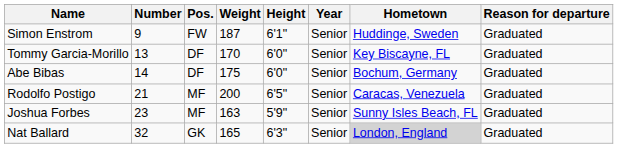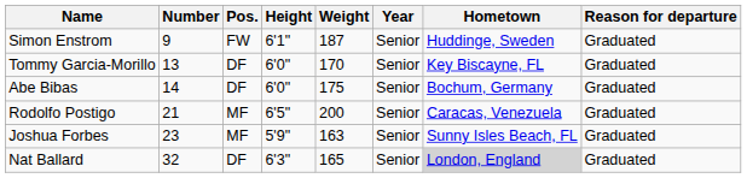 <table class="wikitable sortable" border="1">
 <tr>
 <th>Name</th>
 <th>Number</th>
 <th>Pos.</th>
+<th>Height</th>
 <th>Weight</th>
-<th>Height</th>
 <th>Year</th>
 <th>Hometown</th>
 <th class="unsortable">Reason for departure</th>
 </tr>
 <tr>
 <td>Simon Enstrom</td>
 <td>9</td>
 <td>FW</td>
+<td>6'1"</td>
 <td>187</td>
-<td>6'1"</td>
 <td>Senior</td>
 <td><a href='#'>Huddinge, Sweden</a></td>
 <td>Graduated</td>
 </tr>
 <tr>
 <td>Tommy Garcia-Morillo</td>
 <td>13</td>
 <td>DF</td>
+<td>6'0"</td>
 <td>170</td>
-<td>6'0"</td>
 <td>Senior</td>
 <td><a href='#'>Key Biscayne, FL</a></td>
 <td>Graduated</td>
 </tr>
 <tr>
 <td>Abe Bibas</td>
 <td>14</td>
 <td>DF</td>
+<td>6'0"</td>
 <td>175</td>
-<td>6'0"</td>
 <td>Senior</td>
 <td><a href='#'>Bochum, Germany</a></td>
 <td>Graduated</td>
 </tr>
 <tr>
 <td>Rodolfo Postigo</td>
 <td>21</td>
 <td>MF</td>
+<td>6'5"</td>
 <td>200</td>
-<td>6'5"</td>
 <td>Senior</td>
 <td><a href='#'>Caracas, Venezuela</a></td>
 <td>Graduated</td>
 </tr>
 <tr>
 <td>Joshua Forbes</td>
 <td>23</td>
 <td>MF</td>
+<td>5'9"</td>
 <td>163</td>
-<td>5'9"</td>
 <td>Senior</td>
 <td><a href='#'>Sunny Isles Beach, FL</a></td>
 <td>Graduated</td>
 </tr>
 <tr>
 <td>Nat Ballard</td>
 <td>32</td>
-<td>GK</td>
+<td>DF</td>
+<td>6'3"</td>
 <td>165</td>
-<td>6'3"</td>
 <td>Senior</td>
 <td style="background: lightgrey;"><a href='#'>London, England</a></td>
 <td>Graduated</td>
 </tr>
 </table>
